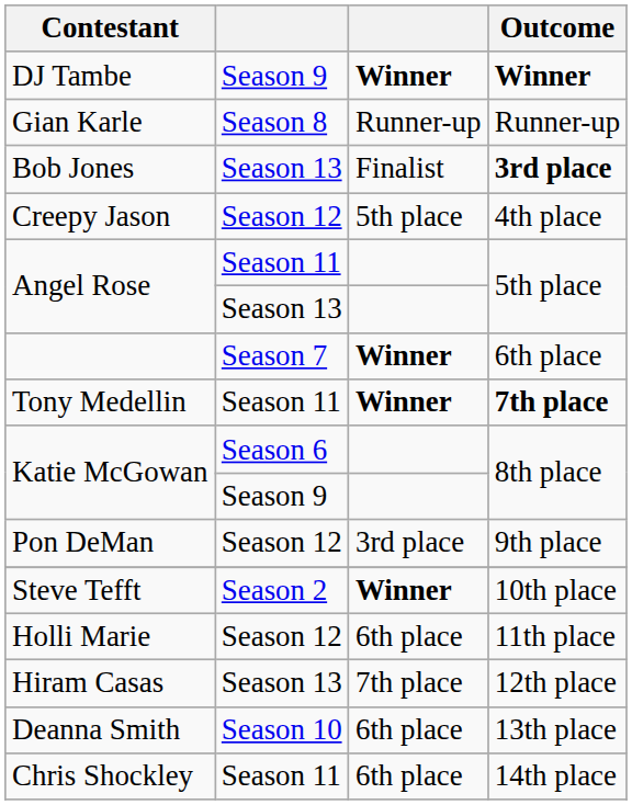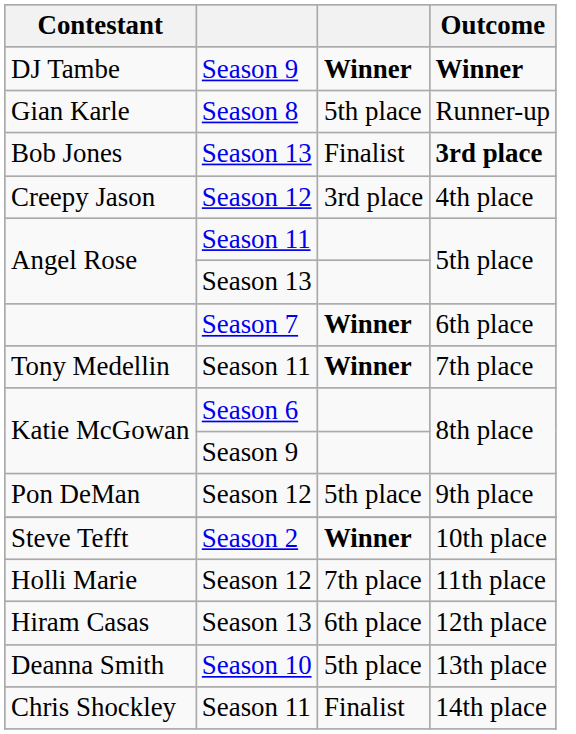 <table class="wikitable sortable">
 <tr>
 <th>Contestant</th>
 <th></th>
 <th></th>
 <th>Outcome</th>
 </tr>
 <tr>
 <td>DJ Tambe</td>
 <td><a href='#'>Season 9</a></td>
 <td><strong>Winner</strong></td>
 <td><strong>Winner</strong></td>
 </tr>
 <tr>
 <td>Gian Karle</td>
 <td><a href='#'>Season 8</a></td>
-<td>Runner-up</td>
+<td>5th place</td>
 <td>Runner-up</td>
 </tr>
 <tr>
 <td>Bob Jones</td>
 <td><a href='#'>Season 13</a></td>
 <td>Finalist</td>
 <td><strong>3rd place</strong></td>
 </tr>
 <tr>
 <td>Creepy Jason</td>
 <td><a href='#'>Season 12</a></td>
-<td>5th place</td>
+<td>3rd place</td>
 <td>4th place</td>
 </tr>
 <tr>
 <td rowspan="2">Angel Rose</td>
 <td><a href='#'>Season 11</a></td>
 <td></td>
 <td rowspan="2">5th place</td>
 </tr>
 <tr>
 <td>Season 13</td>
 <td></td>
 </tr>
 <tr>
 <td></td>
 <td><a href='#'>Season 7</a></td>
 <td><strong>Winner</strong></td>
 <td>6th place</td>
 </tr>
 <tr>
 <td>Tony Medellin</td>
 <td>Season 11</td>
 <td><strong>Winner</strong></td>
-<td><strong>7th place</strong></td>
+<td>7th place</td>
 </tr>
 <tr>
 <td rowspan="2">Katie McGowan</td>
 <td><a href='#'>Season 6</a></td>
 <td></td>
 <td rowspan="2">8th place</td>
 </tr>
 <tr>
 <td>Season 9</td>
 <td></td>
 </tr>
 <tr>
 <td>Pon DeMan</td>
 <td>Season 12</td>
-<td>3rd place</td>
+<td>5th place</td>
 <td>9th place</td>
 </tr>
 <tr>
 </tr>
 <tr>
 <td>Steve Tefft</td>
 <td><a href='#'>Season 2</a></td>
 <td><strong>Winner</strong></td>
 <td>10th place</td>
 </tr>
 <tr>
 <td>Holli Marie</td>
 <td>Season 12</td>
-<td>6th place</td>
+<td>7th place</td>
 <td>11th place</td>
 </tr>
 <tr>
 <td>Hiram Casas</td>
 <td>Season 13</td>
-<td>7th place</td>
+<td>6th place</td>
 <td>12th place</td>
 </tr>
 <tr>
 <td>Deanna Smith</td>
 <td><a href='#'>Season 10</a></td>
-<td>6th place</td>
+<td>5th place</td>
 <td>13th place</td>
 </tr>
 <tr>
 <td>Chris Shockley</td>
 <td>Season 11</td>
-<td>6th place</td>
+<td>Finalist</td>
 <td>14th place</td>
 </tr>
 </table>
